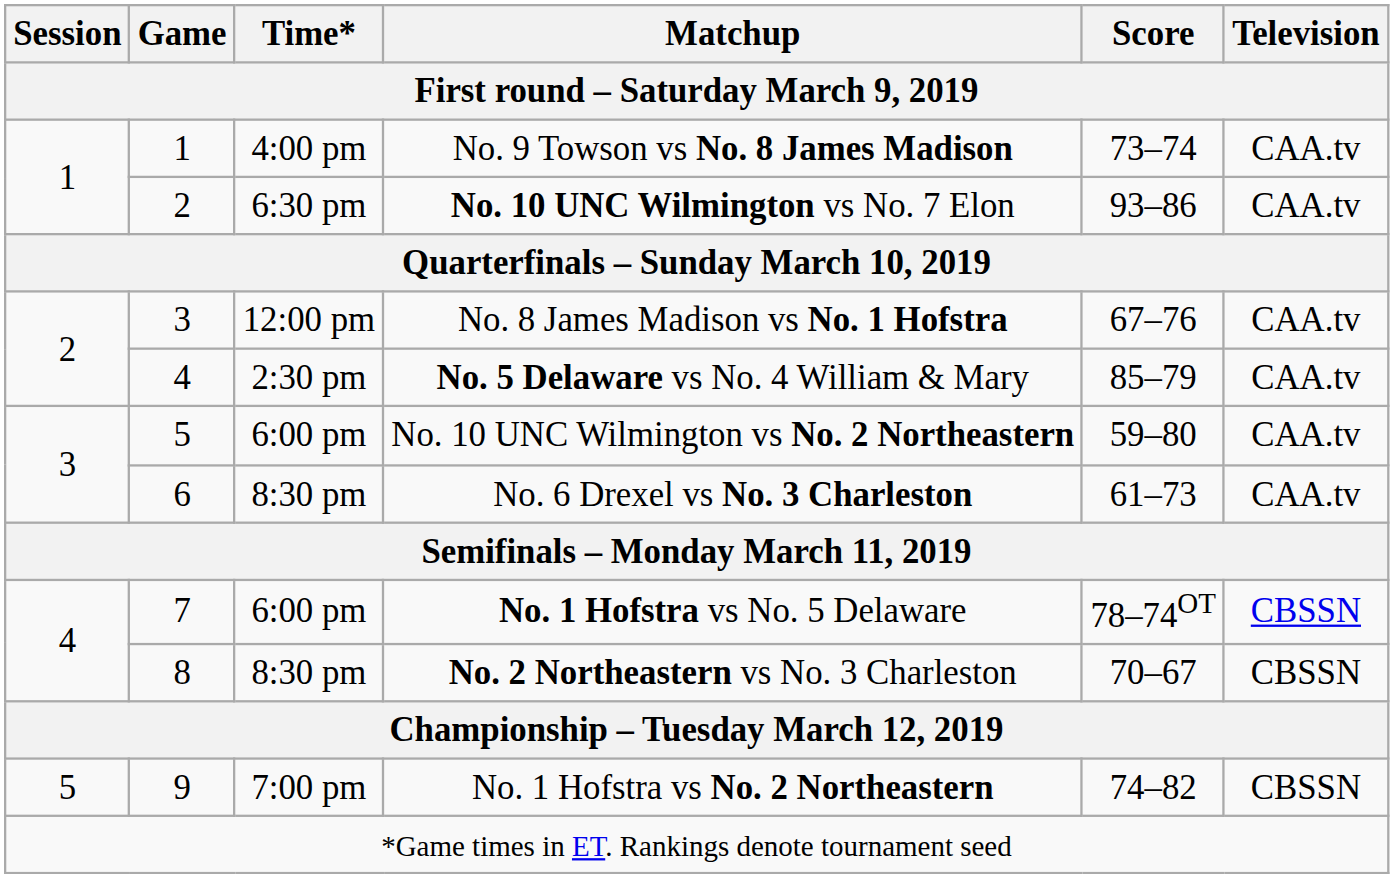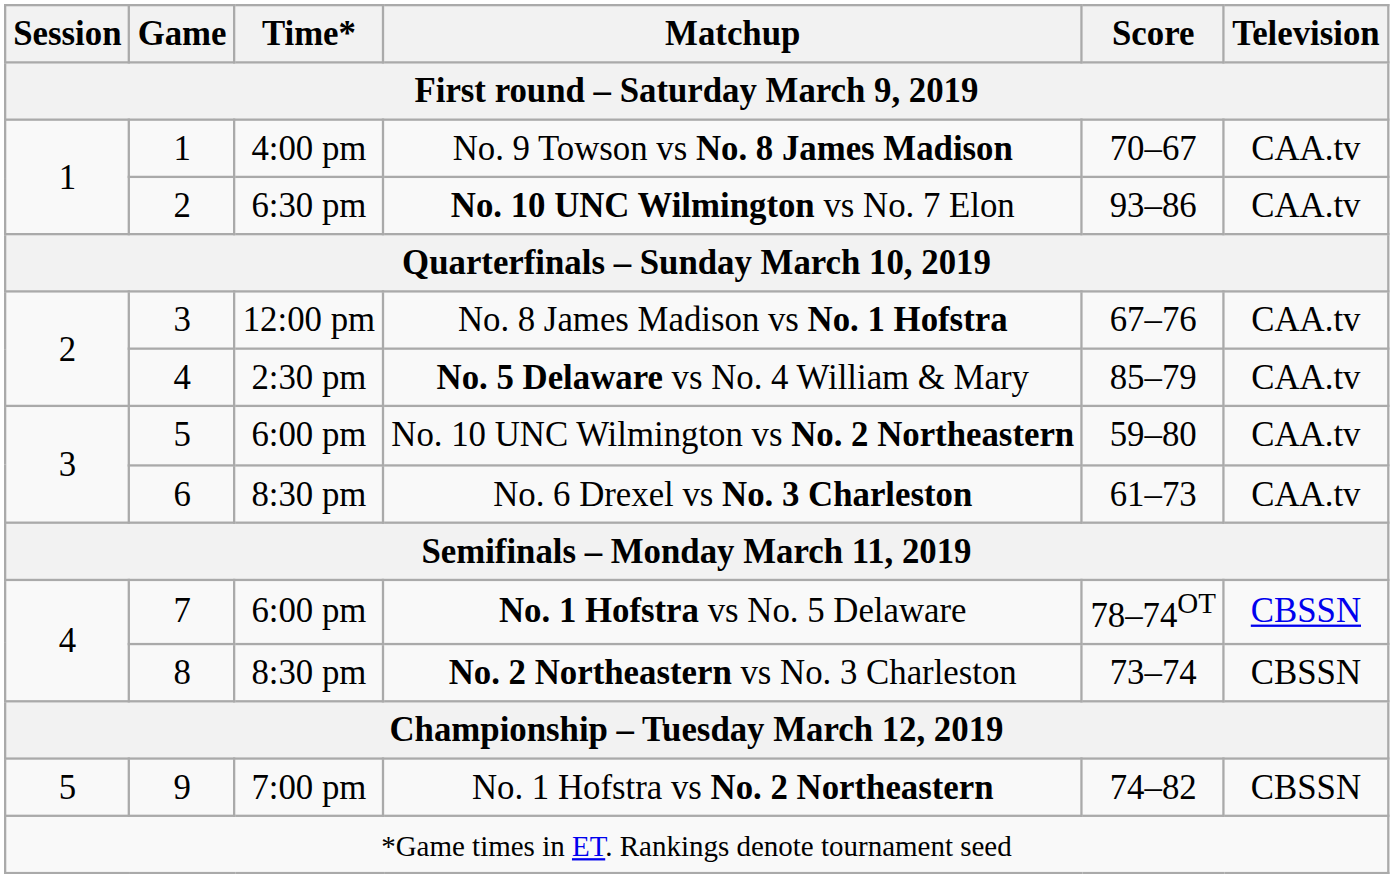 <table class="wikitable" style="font-size: 95%;text-align:center">
 <tr>
 <th>Session</th>
 <th>Game</th>
 <th>Time*</th>
 <th>Matchup</th>
 <th>Score</th>
 <th>Television</th>
 </tr>
 <tr>
 <th colspan=6>First round – Saturday March 9, 2019</th>
 </tr>
 <tr>
 <td rowspan=2>1</td>
 <td>1</td>
 <td>4:00 pm</td>
 <td>No. 9 Towson vs <strong>No. 8 James Madison</strong></td>
-<td>73–74</td>
+<td>70–67</td>
 <td>CAA.tv</td>
 </tr>
 <tr>
 <td>2</td>
 <td>6:30 pm</td>
 <td><strong>No. 10 UNC Wilmington</strong> vs No. 7 Elon</td>
 <td>93–86</td>
 <td>CAA.tv</td>
 </tr>
 <tr>
 <th colspan=6>Quarterfinals – Sunday March 10, 2019</th>
 </tr>
 <tr>
 <td rowspan=2>2</td>
 <td>3</td>
 <td>12:00 pm</td>
 <td>No. 8 James Madison vs <strong>No. 1 Hofstra</strong></td>
 <td>67–76</td>
 <td>CAA.tv</td>
 </tr>
 <tr>
 <td>4</td>
 <td>2:30 pm</td>
 <td><strong>No. 5 Delaware</strong> vs No. 4 William & Mary</td>
 <td>85–79</td>
 <td>CAA.tv</td>
 </tr>
 <tr>
 <td rowspan=2>3</td>
 <td>5</td>
 <td>6:00 pm</td>
 <td>No. 10 UNC Wilmington vs <strong>No. 2 Northeastern</strong></td>
 <td>59–80</td>
 <td>CAA.tv</td>
 </tr>
 <tr>
 <td>6</td>
 <td>8:30 pm</td>
 <td>No. 6 Drexel vs <strong>No. 3 Charleston</strong></td>
 <td>61–73</td>
 <td>CAA.tv</td>
 </tr>
 <tr>
 <th colspan=6>Semifinals – Monday March 11, 2019</th>
 </tr>
 <tr>
 <td rowspan=2>4</td>
 <td>7</td>
 <td>6:00 pm</td>
 <td><strong>No. 1 Hofstra</strong> vs No. 5 Delaware</td>
 <td>78–74<sup>OT</sup></td>
 <td><a href='#'>CBSSN</a></td>
 </tr>
 <tr>
 <td>8</td>
 <td>8:30 pm</td>
 <td><strong>No. 2 Northeastern</strong> vs No. 3 Charleston</td>
-<td>70–67</td>
+<td>73–74</td>
 <td>CBSSN</td>
 </tr>
 <tr>
 <th colspan=6>Championship – Tuesday March 12, 2019</th>
 </tr>
 <tr>
 <td>5</td>
 <td>9</td>
 <td>7:00 pm</td>
 <td>No. 1 Hofstra vs <strong>No. 2 Northeastern</strong></td>
 <td>74–82</td>
 <td>CBSSN</td>
 </tr>
 <tr>
 <td colspan=6><small>*Game times in <a href='#'>ET</a>. Rankings denote tournament seed</small></td>
 </tr>
 </table>
